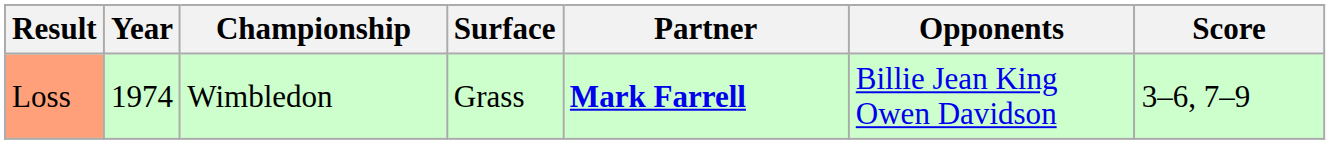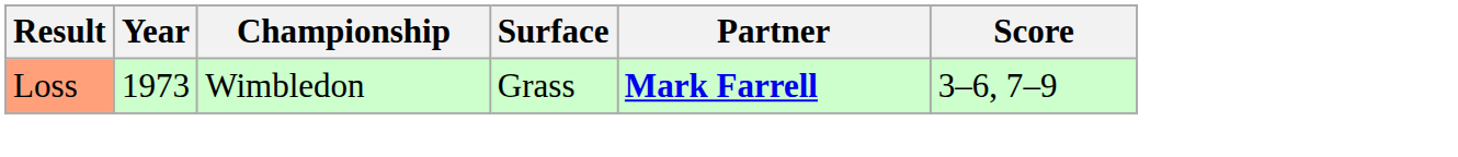 <table class="sortable wikitable">
 <tr>
 <th style="width:40px">Result</th>
 <th style="width:30px">Year</th>
 <th style="width:130px">Championship</th>
 <th style="width:50px">Surface</th>
 <th style="width:140px">Partner</th>
-<th style="width:140px">Opponents</th>
 <th style="width:90px" class="unsortable">Score</th>
 </tr>
 <tr style="background:#cfc;">
 <td style="background:#ffa07a;">Loss</td>
-<td>1974</td>
+<td>1973</td>
 <td>Wimbledon</td>
 <td>Grass</td>
 <td><strong> <a href='#'>Mark Farrell</a></strong></td>
-<td> <a href='#'>Billie Jean King</a> <br>  <a href='#'>Owen Davidson</a></td>
 <td>3–6, 7–9</td>
 </tr>
 </table>
